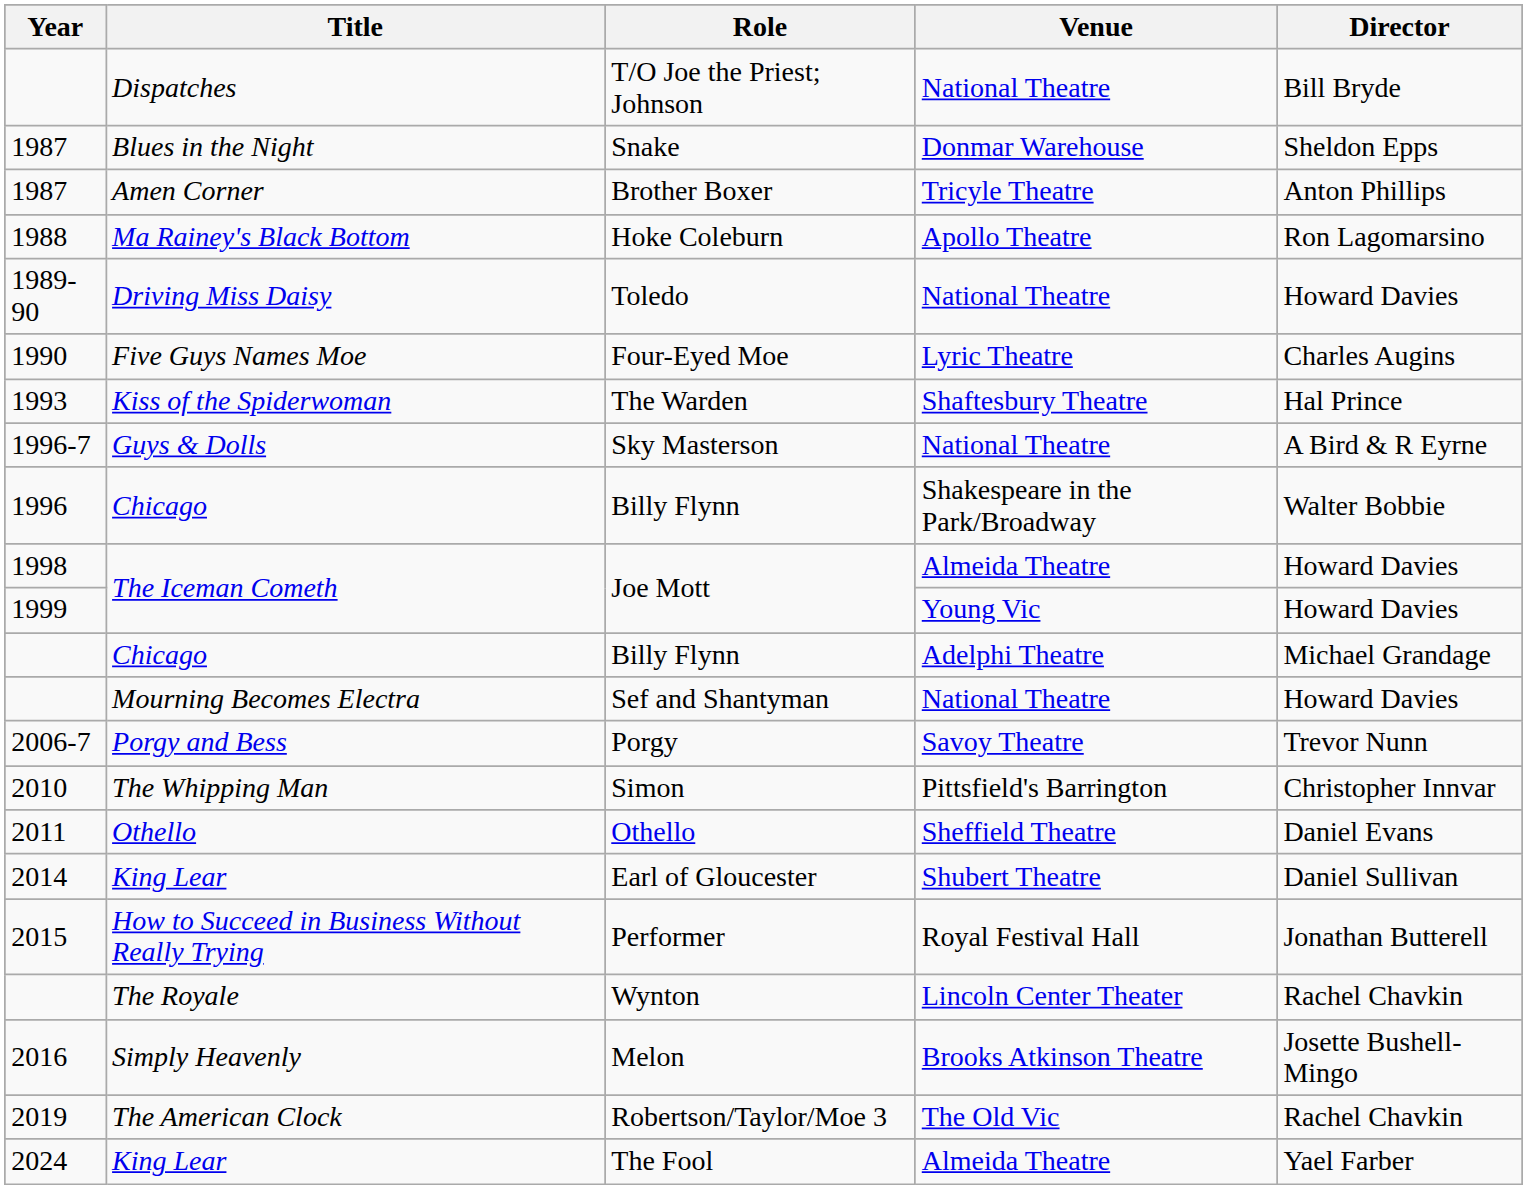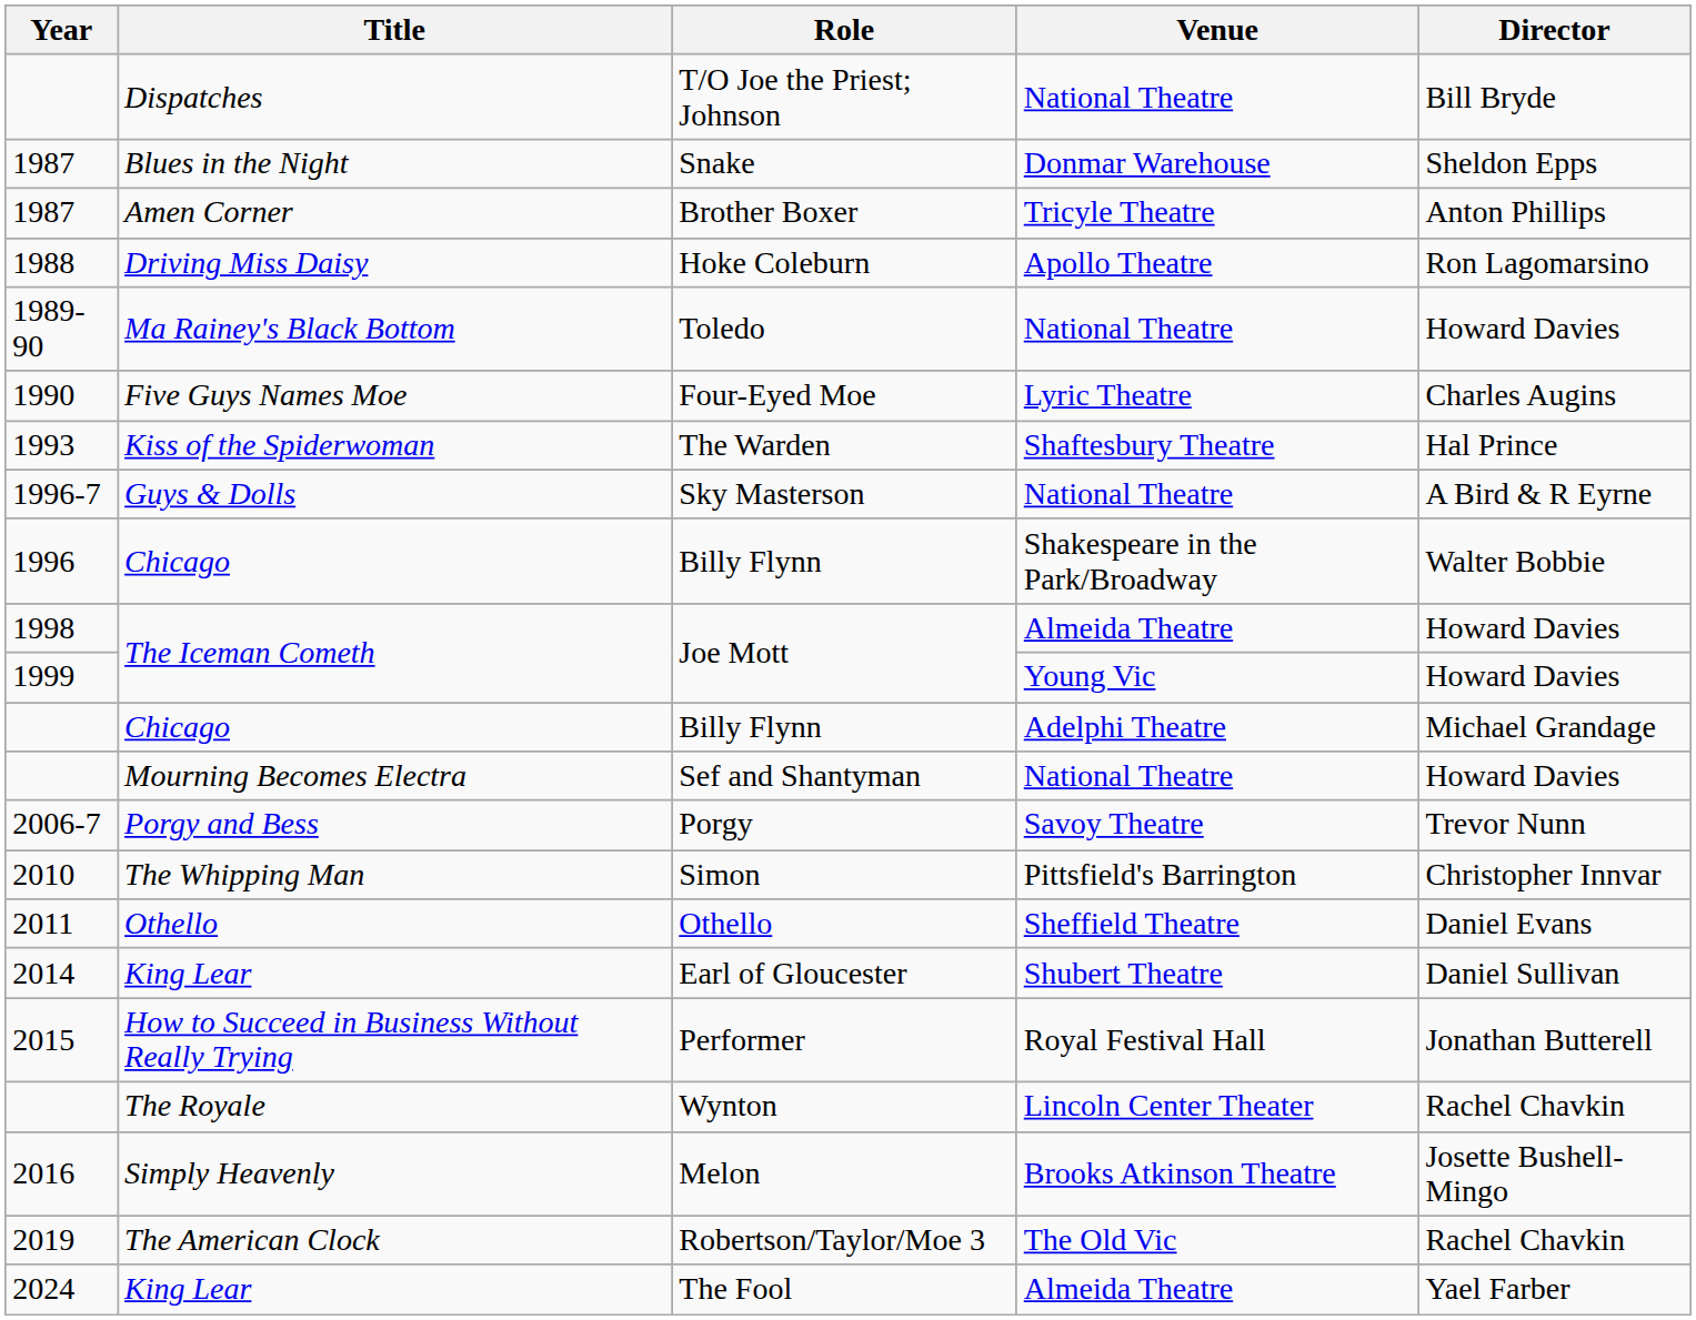 <table class="wikitable sortable">
 <tr>
 <th>Year</th>
 <th>Title</th>
 <th>Role</th>
 <th class="unsortable">Venue</th>
 <th>Director</th>
 </tr>
 <tr>
 <td></td>
 <td><em>Dispatches</em></td>
 <td>T/O Joe the Priest; Johnson</td>
 <td><a href='#'>National Theatre</a></td>
 <td>Bill Bryde</td>
 </tr>
 <tr>
 <td>1987</td>
 <td><em>Blues in the Night</em></td>
 <td>Snake</td>
 <td><a href='#'>Donmar Warehouse</a></td>
 <td>Sheldon Epps</td>
 </tr>
 <tr>
 <td>1987</td>
 <td><em>Amen Corner</em></td>
 <td>Brother Boxer</td>
 <td><a href='#'>Tricyle Theatre</a></td>
 <td>Anton Phillips</td>
 </tr>
 <tr>
 <td>1988</td>
-<td><em><a href='#'>Ma Rainey's Black Bottom</a></em></td>
+<td><em><a href='#'>Driving Miss Daisy</a></em></td>
 <td>Hoke Coleburn</td>
 <td><a href='#'>Apollo Theatre</a></td>
 <td>Ron Lagomarsino</td>
 </tr>
 <tr>
 <td>1989-90</td>
-<td><em><a href='#'>Driving Miss Daisy</a></em></td>
+<td><em><a href='#'>Ma Rainey's Black Bottom</a></em></td>
 <td>Toledo</td>
 <td><a href='#'>National Theatre</a></td>
 <td>Howard Davies</td>
 </tr>
 <tr>
 <td>1990</td>
 <td><em>Five Guys Names Moe</em></td>
 <td>Four-Eyed Moe</td>
 <td><a href='#'>Lyric Theatre</a></td>
 <td>Charles Augins</td>
 </tr>
 <tr>
 <td>1993</td>
 <td><em><a href='#'>Kiss of the Spiderwoman</a></em></td>
 <td>The Warden</td>
 <td><a href='#'>Shaftesbury Theatre</a></td>
 <td>Hal Prince</td>
 </tr>
 <tr>
 <td>1996-7</td>
 <td><em><a href='#'>Guys & Dolls</a></em></td>
 <td>Sky Masterson</td>
 <td><a href='#'>National Theatre</a></td>
 <td>A Bird & R Eyrne</td>
 </tr>
 <tr>
 <td>1996</td>
 <td><em><a href='#'>Chicago</a></em></td>
 <td>Billy Flynn</td>
 <td>Shakespeare in the Park/Broadway</td>
 <td>Walter Bobbie</td>
 </tr>
 <tr>
 <td>1998</td>
 <td rowspan="2"><em><a href='#'>The Iceman Cometh</a></em></td>
 <td rowspan="2">Joe Mott</td>
 <td><a href='#'>Almeida Theatre</a></td>
 <td>Howard Davies</td>
 </tr>
 <tr>
 <td>1999</td>
 <td><a href='#'>Young Vic</a></td>
 <td>Howard Davies</td>
 </tr>
 <tr>
 <td></td>
 <td><em><a href='#'>Chicago</a></em></td>
 <td>Billy Flynn</td>
 <td><a href='#'>Adelphi Theatre</a></td>
 <td>Michael Grandage</td>
 </tr>
 <tr>
 <td></td>
 <td><em>Mourning Becomes Electra</em></td>
 <td>Sef and Shantyman</td>
 <td><a href='#'>National Theatre</a></td>
 <td>Howard Davies</td>
 </tr>
 <tr>
 <td>2006-7</td>
 <td><em><a href='#'>Porgy and Bess</a></em></td>
 <td>Porgy</td>
 <td><a href='#'>Savoy Theatre</a></td>
 <td>Trevor Nunn</td>
 </tr>
 <tr>
 <td>2010</td>
 <td><em>The Whipping Man</em></td>
 <td>Simon</td>
 <td>Pittsfield's Barrington</td>
 <td>Christopher Innvar</td>
 </tr>
 <tr>
 <td>2011</td>
 <td><em><a href='#'>Othello</a></em></td>
 <td><a href='#'>Othello</a></td>
 <td><a href='#'>Sheffield Theatre</a></td>
 <td>Daniel Evans</td>
 </tr>
 <tr>
 <td>2014</td>
 <td><em><a href='#'>King Lear</a></em></td>
 <td>Earl of Gloucester</td>
 <td><a href='#'>Shubert Theatre</a></td>
 <td>Daniel Sullivan</td>
 </tr>
 <tr>
 <td>2015</td>
 <td><em><a href='#'>How to Succeed in Business Without Really Trying</a></em></td>
 <td>Performer</td>
 <td>Royal Festival Hall</td>
 <td>Jonathan Butterell</td>
 </tr>
 <tr>
 <td></td>
 <td><em>The Royale</em></td>
 <td>Wynton</td>
 <td><a href='#'>Lincoln Center Theater</a></td>
 <td>Rachel Chavkin</td>
 </tr>
 <tr>
 <td>2016</td>
 <td><em>Simply Heavenly</em></td>
 <td>Melon</td>
 <td><a href='#'>Brooks Atkinson Theatre</a></td>
 <td>Josette Bushell-Mingo</td>
 </tr>
 <tr>
 <td>2019</td>
 <td><em>The American Clock</em></td>
 <td>Robertson/Taylor/Moe 3</td>
 <td><a href='#'>The Old Vic</a></td>
 <td>Rachel Chavkin</td>
 </tr>
 <tr>
 <td>2024</td>
 <td><em><a href='#'>King Lear</a></em></td>
 <td>The Fool</td>
 <td><a href='#'>Almeida Theatre</a></td>
 <td>Yael Farber</td>
 </tr>
 </table>
